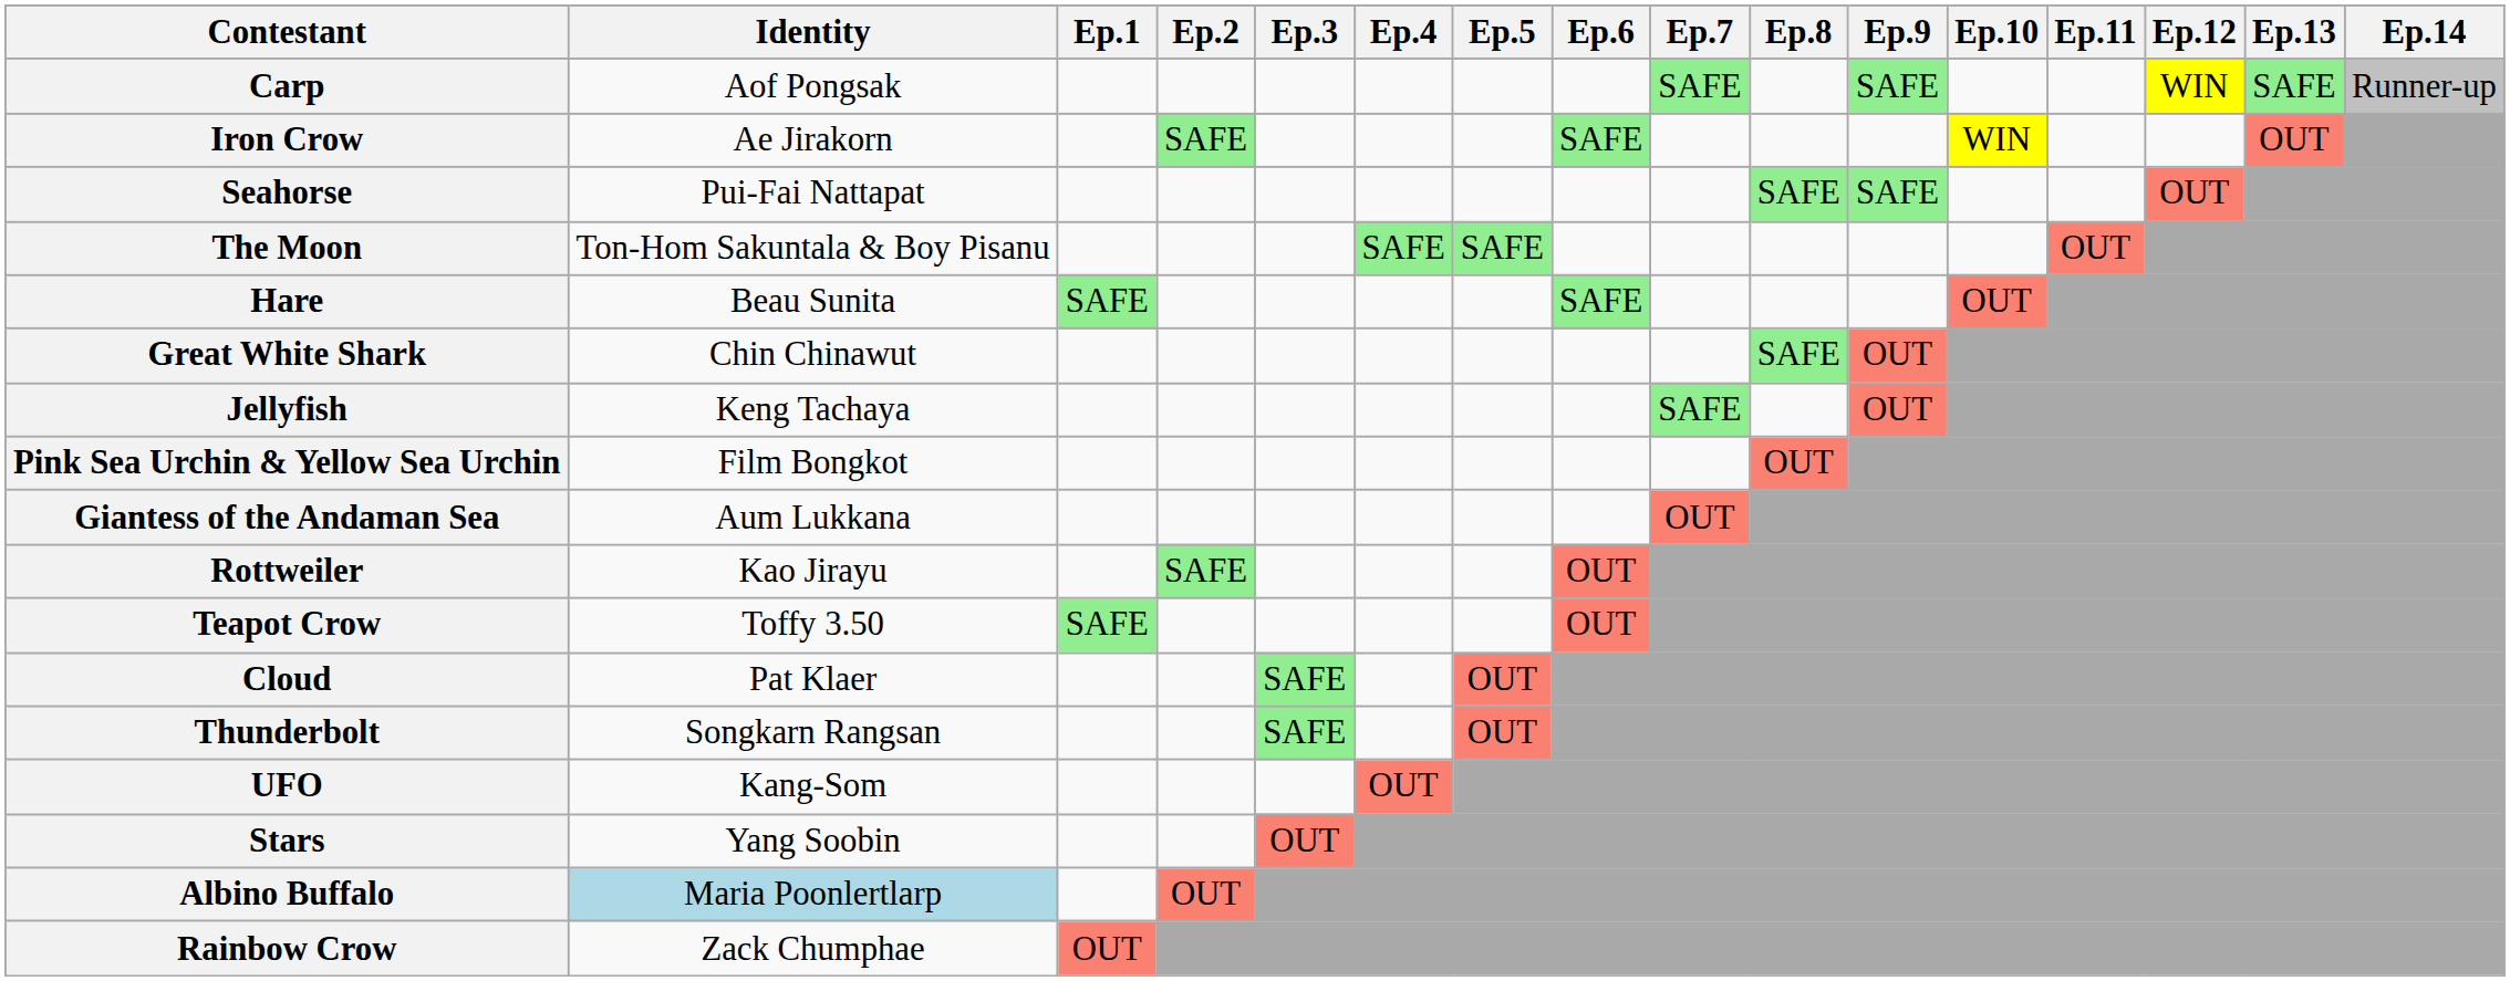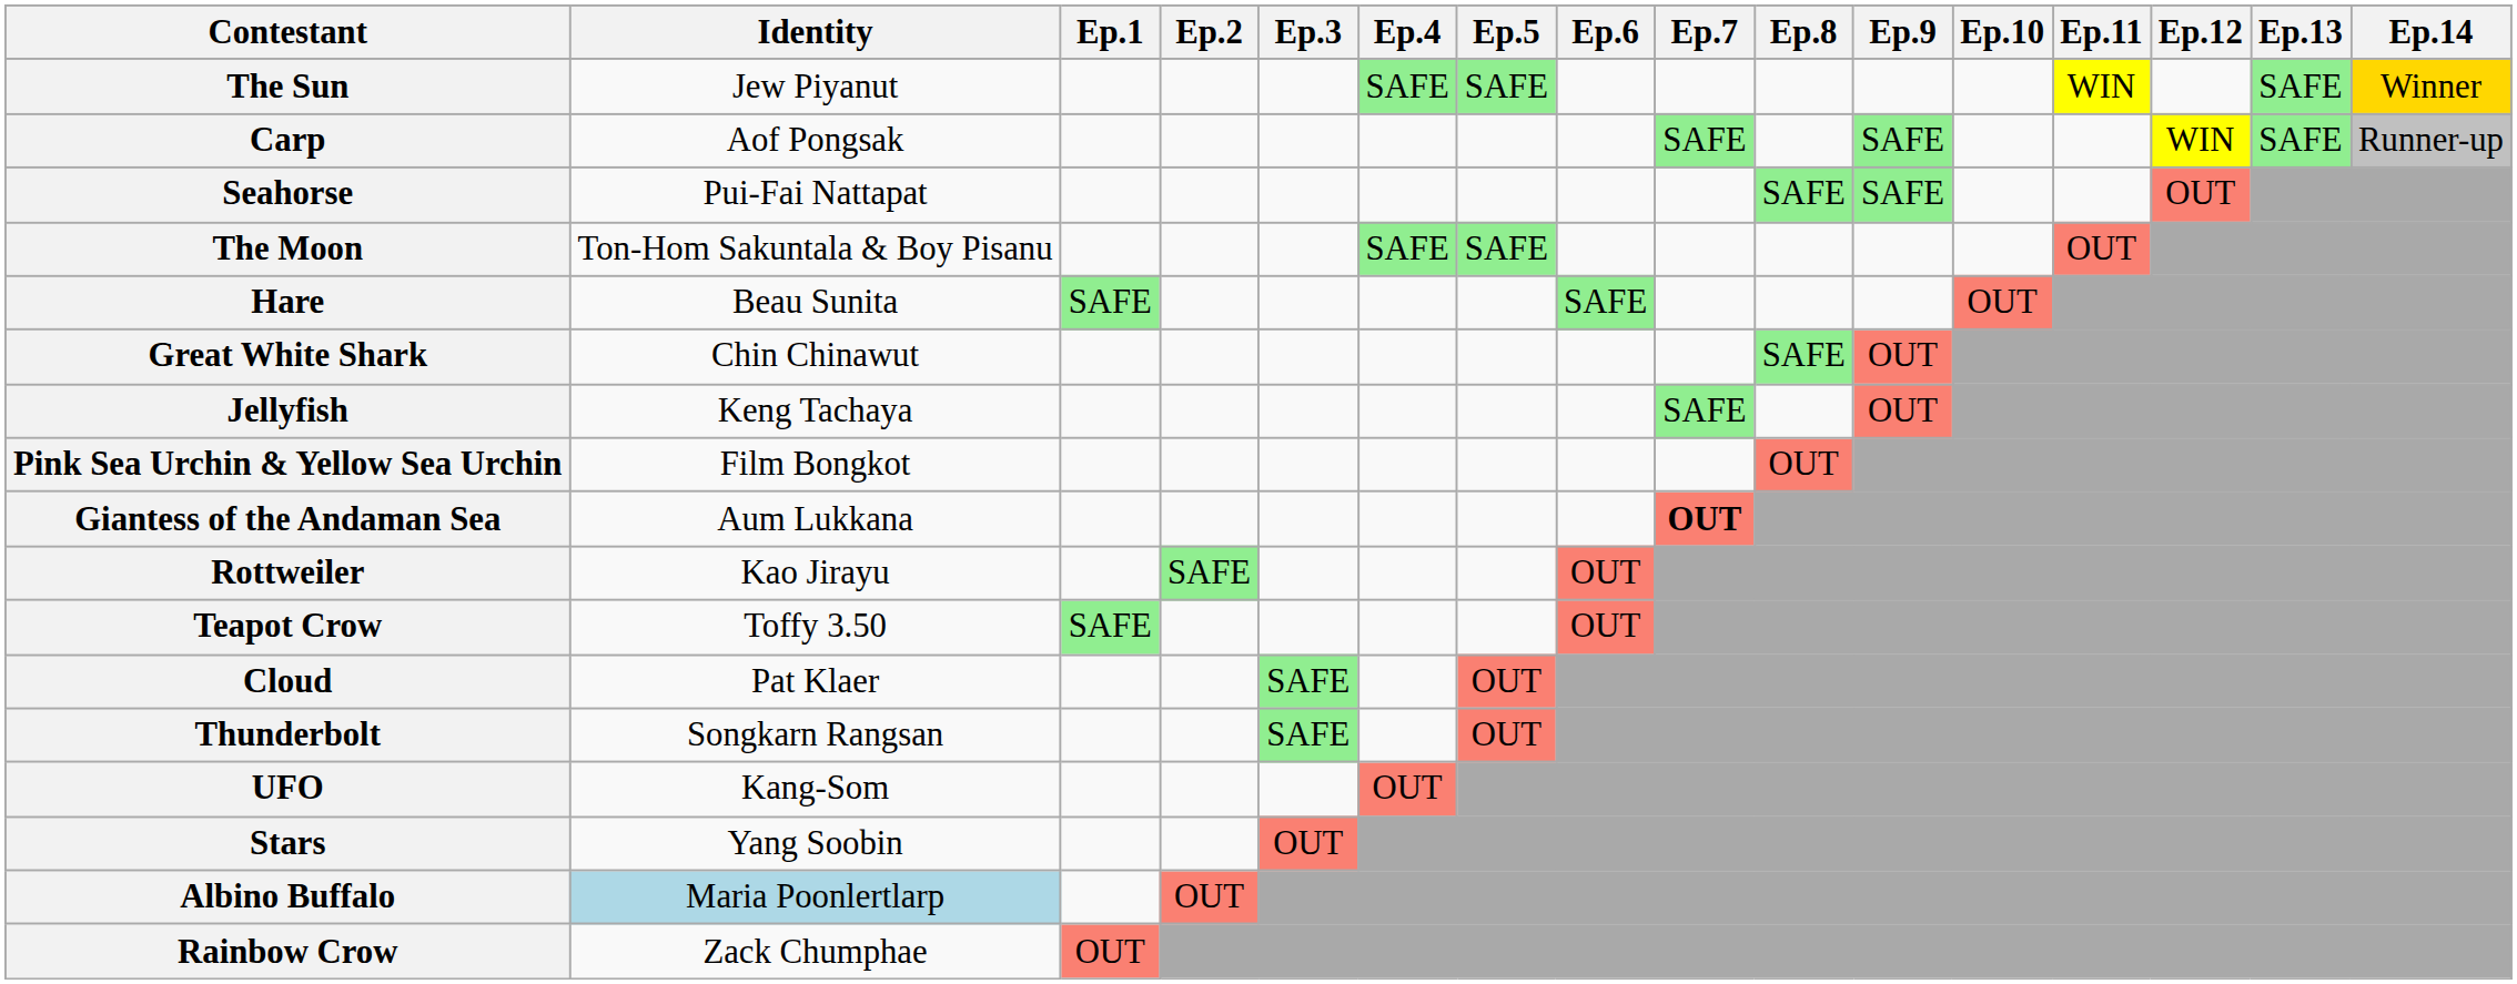 <table class=wikitable style="text-align:center">
 <tr>
 <th>Contestant</th>
 <th>Identity</th>
 <th>Ep.1</th>
 <th>Ep.2</th>
 <th>Ep.3</th>
 <th>Ep.4</th>
 <th>Ep.5</th>
 <th>Ep.6</th>
 <th>Ep.7</th>
 <th>Ep.8</th>
 <th>Ep.9</th>
 <th>Ep.10</th>
 <th>Ep.11</th>
 <th>Ep.12</th>
 <th>Ep.13</th>
 <th>Ep.14</th>
 </tr>
 <tr>
+<th>The Sun</th>
+<td>Jew Piyanut</td>
+<td></td>
+<td></td>
+<td></td>
+<td bgcolor="lightgreen">SAFE</td>
+<td bgcolor="lightgreen">SAFE</td>
+<td></td>
+<td></td>
+<td></td>
+<td></td>
+<td></td>
+<td bgcolor="yellow">WIN</td>
+<td></td>
+<td bgcolor="lightgreen">SAFE</td>
+<td bgcolor="gold">Winner</td>
+</tr>
+<tr>
 <th>Carp</th>
 <td>Aof Pongsak</td>
 <td></td>
 <td></td>
 <td></td>
 <td></td>
 <td></td>
 <td></td>
 <td bgcolor=lightgreen>SAFE</td>
 <td></td>
 <td bgcolor=lightgreen>SAFE</td>
 <td></td>
 <td></td>
 <td bgcolor=yellow>WIN</td>
 <td bgcolor=lightgreen>SAFE</td>
 <td bgcolor=silver>Runner-up</td>
-</tr>
-<tr>
-<th>Iron Crow</th>
-<td>Ae Jirakorn</td>
-<td></td>
-<td bgcolor="lightgreen">SAFE</td>
-<td></td>
-<td></td>
-<td></td>
-<td bgcolor="lightgreen">SAFE</td>
-<td></td>
-<td></td>
-<td></td>
-<td bgcolor=yellow>WIN</td>
-<td></td>
-<td></td>
-<td bgcolor=salmon>OUT</td>
-<td bgcolor=darkgrey colspan=1></td>
 </tr>
 <tr>
 <th>Seahorse</th>
 <td>Pui-Fai Nattapat</td>
 <td></td>
 <td></td>
 <td></td>
 <td></td>
 <td></td>
 <td></td>
 <td></td>
 <td bgcolor="lightgreen">SAFE</td>
 <td bgcolor="lightgreen">SAFE</td>
 <td></td>
 <td></td>
 <td bgcolor=salmon>OUT</td>
 <td bgcolor=darkgrey colspan=2></td>
 </tr>
 <tr>
 <th>The Moon</th>
 <td>Ton-Hom Sakuntala & Boy Pisanu</td>
 <td></td>
 <td></td>
 <td></td>
 <td bgcolor="lightgreen">SAFE</td>
 <td bgcolor="lightgreen">SAFE</td>
 <td></td>
 <td></td>
 <td></td>
 <td></td>
 <td></td>
 <td bgcolor=salmon>OUT</td>
 <td bgcolor=darkgrey colspan=3></td>
 </tr>
 <tr>
 <th>Hare</th>
 <td>Beau Sunita</td>
 <td bgcolor="lightgreen">SAFE</td>
 <td></td>
 <td></td>
 <td></td>
 <td></td>
 <td bgcolor="lightgreen">SAFE</td>
 <td></td>
 <td></td>
 <td></td>
 <td bgcolor=salmon>OUT</td>
 <td bgcolor=darkgrey colspan=4></td>
 </tr>
 <tr>
 <th>Great White Shark</th>
 <td>Chin Chinawut</td>
 <td></td>
 <td></td>
 <td></td>
 <td></td>
 <td></td>
 <td></td>
 <td></td>
 <td bgcolor=lightgreen>SAFE</td>
 <td bgcolor=salmon>OUT</td>
 <td bgcolor=darkgrey colspan=5></td>
 </tr>
 <tr>
 <th>Jellyfish</th>
 <td>Keng Tachaya</td>
 <td></td>
 <td></td>
 <td></td>
 <td></td>
 <td></td>
 <td></td>
 <td bgcolor=lightgreen>SAFE</td>
 <td></td>
 <td bgcolor=salmon>OUT</td>
 <td bgcolor=darkgrey colspan=5></td>
 </tr>
 <tr>
 <th>Pink Sea Urchin & Yellow Sea Urchin</th>
 <td>Film Bongkot</td>
 <td></td>
 <td></td>
 <td></td>
 <td></td>
 <td></td>
 <td></td>
 <td></td>
 <td bgcolor=salmon>OUT</td>
 <td bgcolor=darkgrey colspan=6></td>
 </tr>
 <tr>
 <th>Giantess of the Andaman Sea</th>
 <td>Aum Lukkana</td>
 <td></td>
 <td></td>
 <td></td>
 <td></td>
 <td></td>
 <td></td>
-<td bgcolor=salmon>OUT</td>
+<td bgcolor=salmon><strong>OUT</strong></td>
 <td bgcolor=darkgrey colspan=7></td>
 </tr>
 <tr>
 <th>Rottweiler</th>
 <td>Kao Jirayu</td>
 <td></td>
 <td bgcolor="lightgreen">SAFE</td>
 <td></td>
 <td></td>
 <td></td>
 <td bgcolor=salmon>OUT</td>
 <td bgcolor=darkgrey colspan=8></td>
 </tr>
 <tr>
 <th>Teapot Crow</th>
 <td>Toffy 3.50</td>
 <td bgcolor="lightgreen">SAFE</td>
 <td></td>
 <td></td>
 <td></td>
 <td></td>
 <td bgcolor=salmon>OUT</td>
 <td bgcolor=darkgrey colspan=8></td>
 </tr>
 <tr>
 <th>Cloud</th>
 <td>Pat Klaer</td>
 <td></td>
 <td></td>
 <td bgcolor=lightgreen>SAFE</td>
 <td></td>
 <td bgcolor=salmon>OUT</td>
 <td bgcolor=darkgrey colspan=9></td>
 </tr>
 <tr>
 <th>Thunderbolt</th>
 <td>Songkarn Rangsan</td>
 <td></td>
 <td></td>
 <td bgcolor=lightgreen>SAFE</td>
 <td></td>
 <td bgcolor=salmon>OUT</td>
 <td bgcolor=darkgrey colspan=9></td>
 </tr>
 <tr>
 <th>UFO</th>
 <td>Kang-Som</td>
 <td></td>
 <td></td>
 <td></td>
 <td bgcolor=salmon>OUT</td>
 <td bgcolor=darkgrey colspan=10></td>
 </tr>
 <tr>
 <th>Stars</th>
 <td>Yang Soobin</td>
 <td></td>
 <td></td>
 <td bgcolor=salmon>OUT</td>
 <td bgcolor=darkgrey colspan=11></td>
 </tr>
 <tr>
 <th>Albino Buffalo</th>
 <td style="background: lightblue;">Maria Poonlertlarp</td>
 <td></td>
 <td bgcolor=salmon>OUT</td>
 <td bgcolor=darkgrey colspan=12></td>
 </tr>
 <tr>
 <th>Rainbow Crow</th>
 <td>Zack Chumphae</td>
 <td bgcolor=salmon>OUT</td>
 <td bgcolor=darkgrey colspan=13></td>
 </tr>
 </table>
